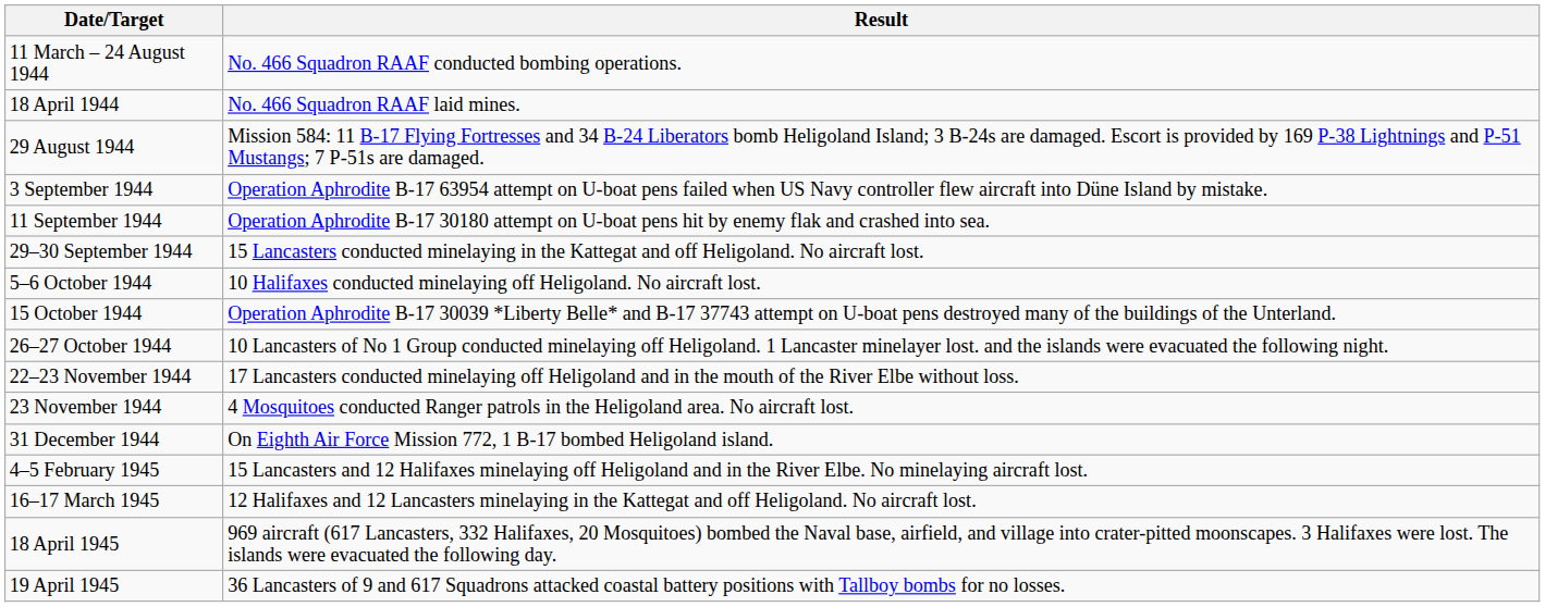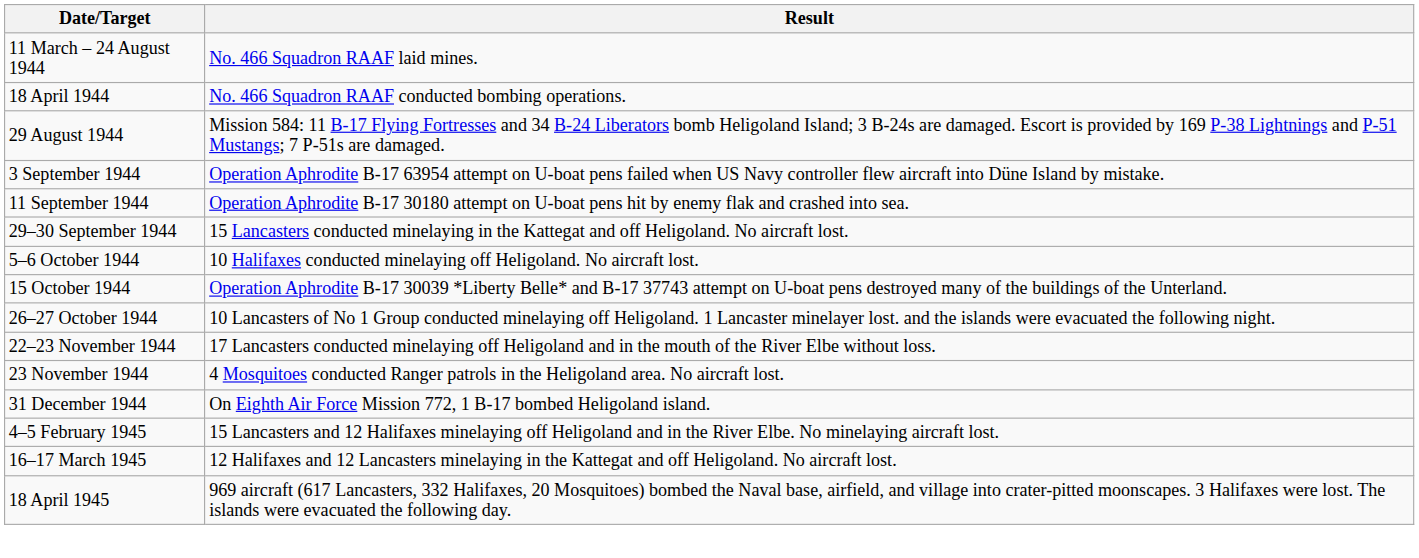 <table class="wikitable">
 <tr valign=top>
 <th width=170px>Date/Target</th>
 <th>Result</th>
 </tr>
 <tr>
 <td>11 March – 24 August 1944</td>
-<td><a href='#'>No. 466 Squadron RAAF</a> conducted bombing operations.</td>
+<td><a href='#'>No. 466 Squadron RAAF</a> laid mines.</td>
 </tr>
 <tr>
 <td>18 April 1944</td>
-<td><a href='#'>No. 466 Squadron RAAF</a> laid mines.</td>
+<td><a href='#'>No. 466 Squadron RAAF</a> conducted bombing operations.</td>
 </tr>
 <tr>
 <td>29 August 1944</td>
 <td>Mission 584: 11 <a href='#'>B-17 Flying Fortresses</a> and 34 <a href='#'>B-24 Liberators</a> bomb Heligoland Island; 3 B-24s are damaged. Escort is provided by 169 <a href='#'>P-38 Lightnings</a> and <a href='#'>P-51 Mustangs</a>; 7 P-51s are damaged.</td>
 </tr>
 <tr>
 <td>3 September 1944</td>
 <td><a href='#'>Operation Aphrodite</a> B-17 63954 attempt on U-boat pens failed when US Navy controller flew aircraft into Düne Island by mistake.</td>
 </tr>
 <tr>
 <td>11 September 1944</td>
 <td><a href='#'>Operation Aphrodite</a> B-17 30180 attempt on U-boat pens hit by enemy flak and crashed into sea.</td>
 </tr>
 <tr>
 <td>29–30 September 1944</td>
 <td>15 <a href='#'>Lancasters</a> conducted minelaying in the Kattegat and off Heligoland. No aircraft lost.</td>
 </tr>
 <tr>
 <td>5–6 October 1944</td>
 <td>10 <a href='#'>Halifaxes</a> conducted minelaying off Heligoland. No aircraft lost.</td>
 </tr>
 <tr>
 <td>15 October 1944</td>
 <td><a href='#'>Operation Aphrodite</a> B-17 30039 *Liberty Belle* and B-17 37743 attempt on U-boat pens destroyed many of the buildings of the Unterland.</td>
 </tr>
 <tr>
 <td>26–27 October 1944</td>
 <td>10 Lancasters of No 1 Group conducted minelaying off Heligoland. 1 Lancaster minelayer lost. and the islands were evacuated the following night.</td>
 </tr>
 <tr>
 <td>22–23 November 1944</td>
 <td>17 Lancasters conducted minelaying off Heligoland and in the mouth of the River Elbe without loss.</td>
 </tr>
 <tr>
 <td>23 November 1944</td>
 <td>4 <a href='#'>Mosquitoes</a> conducted Ranger patrols in the Heligoland area. No aircraft lost.</td>
 </tr>
 <tr>
 <td>31 December 1944</td>
 <td>On <a href='#'>Eighth Air Force</a> Mission 772, 1 B-17 bombed Heligoland island.</td>
 </tr>
 <tr>
 <td>4–5 February 1945</td>
 <td>15 Lancasters and 12 Halifaxes minelaying off Heligoland and in the River Elbe. No minelaying aircraft lost.</td>
 </tr>
 <tr>
 <td>16–17 March 1945</td>
 <td>12 Halifaxes and 12 Lancasters minelaying in the Kattegat and off Heligoland. No aircraft lost.</td>
 </tr>
 <tr>
 <td>18 April 1945</td>
 <td>969 aircraft (617 Lancasters, 332 Halifaxes, 20 Mosquitoes) bombed the Naval base, airfield, and village into crater-pitted moonscapes. 3 Halifaxes were lost. The islands were evacuated the following day.</td>
 </tr>
-<tr>
-<td>19 April 1945</td>
-<td>36 Lancasters of 9 and 617 Squadrons attacked coastal battery positions with <a href='#'>Tallboy bombs</a> for no losses.</td>
-</tr>
 </table>
